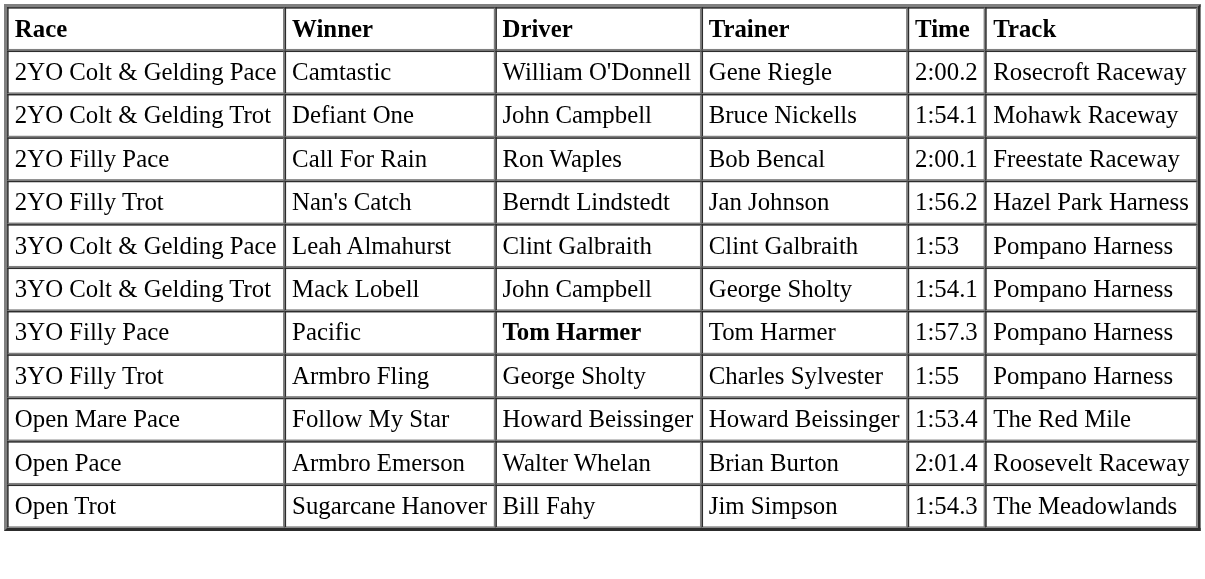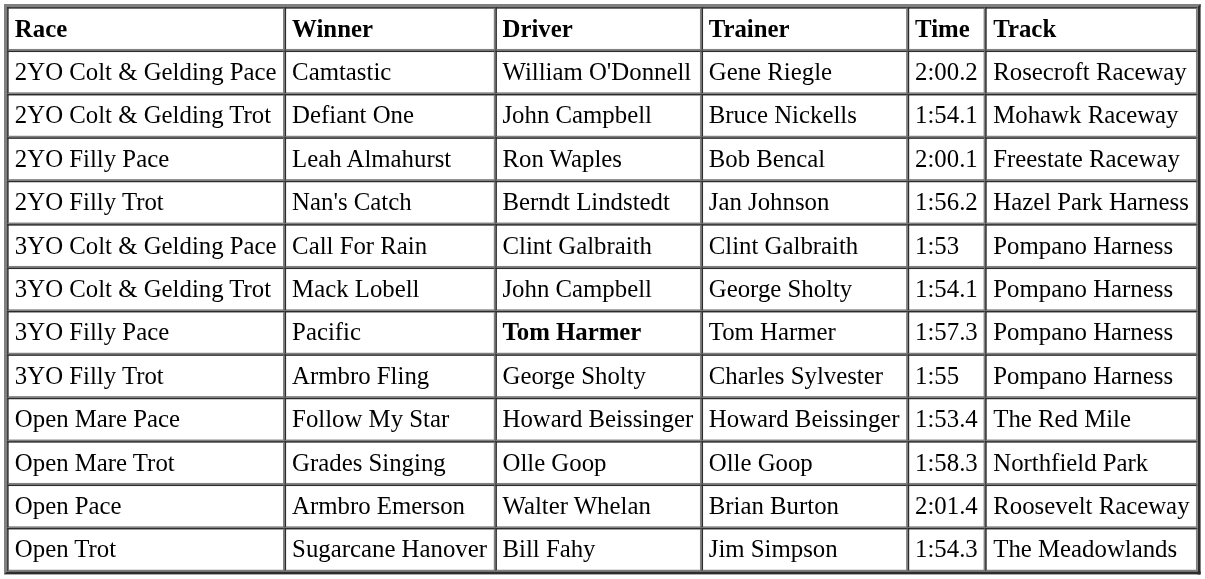 <table cellspacing="0" cellpadding="4" border="2">
 <tr>
 <td><strong>Race</strong></td>
 <td><strong>Winner</strong></td>
 <td><strong>Driver</strong></td>
 <td><strong>Trainer</strong></td>
 <td><strong>Time</strong></td>
 <td><strong>Track</strong></td>
 </tr>
 <tr>
 <td>2YO Colt & Gelding Pace</td>
 <td>Camtastic</td>
 <td>William O'Donnell</td>
 <td>Gene Riegle</td>
 <td>2:00.2</td>
 <td>Rosecroft Raceway</td>
 </tr>
 <tr>
 <td>2YO Colt & Gelding Trot</td>
 <td>Defiant One</td>
 <td>John Campbell</td>
 <td>Bruce Nickells</td>
 <td>1:54.1</td>
 <td>Mohawk Raceway</td>
 </tr>
 <tr>
 <td>2YO Filly Pace</td>
-<td>Call For Rain</td>
+<td>Leah Almahurst</td>
 <td>Ron Waples</td>
 <td>Bob Bencal</td>
 <td>2:00.1</td>
 <td>Freestate Raceway</td>
 </tr>
 <tr>
 <td>2YO Filly Trot</td>
 <td>Nan's Catch</td>
 <td>Berndt Lindstedt</td>
 <td>Jan Johnson</td>
 <td>1:56.2</td>
 <td>Hazel Park Harness</td>
 </tr>
 <tr>
 <td>3YO Colt & Gelding Pace</td>
-<td>Leah Almahurst</td>
+<td>Call For Rain</td>
 <td>Clint Galbraith</td>
 <td>Clint Galbraith</td>
 <td>1:53</td>
 <td>Pompano Harness</td>
 </tr>
 <tr>
 <td>3YO Colt & Gelding Trot</td>
 <td>Mack Lobell</td>
 <td>John Campbell</td>
 <td>George Sholty</td>
 <td>1:54.1</td>
 <td>Pompano Harness</td>
 </tr>
 <tr>
 <td>3YO Filly Pace</td>
 <td>Pacific</td>
 <td><strong>Tom Harmer</strong></td>
 <td>Tom Harmer</td>
 <td>1:57.3</td>
 <td>Pompano Harness</td>
 </tr>
 <tr>
 <td>3YO Filly Trot</td>
 <td>Armbro Fling</td>
 <td>George Sholty</td>
 <td>Charles Sylvester</td>
 <td>1:55</td>
 <td>Pompano Harness</td>
 </tr>
 <tr>
 <td>Open Mare Pace</td>
 <td>Follow My Star</td>
 <td>Howard Beissinger</td>
 <td>Howard Beissinger</td>
 <td>1:53.4</td>
 <td>The Red Mile</td>
 </tr>
 <tr>
+<td>Open Mare Trot</td>
+<td>Grades Singing</td>
+<td>Olle Goop</td>
+<td>Olle Goop</td>
+<td>1:58.3</td>
+<td>Northfield Park</td>
+</tr>
+<tr>
 <td>Open Pace</td>
 <td>Armbro Emerson</td>
 <td>Walter Whelan</td>
 <td>Brian Burton</td>
 <td>2:01.4</td>
 <td>Roosevelt Raceway</td>
 </tr>
 <tr>
 <td>Open Trot</td>
 <td>Sugarcane Hanover</td>
 <td>Bill Fahy</td>
 <td>Jim Simpson</td>
 <td>1:54.3</td>
 <td>The Meadowlands</td>
 </tr>
 </table>
